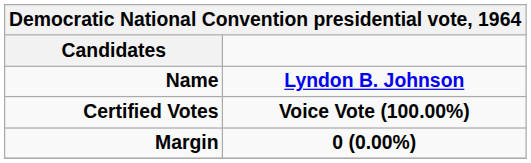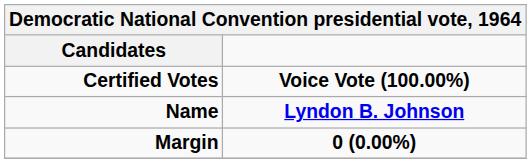 <table border='1px' class="wikitable" style="text-align:center;">
 <tr>
 <th colspan=2>Democratic National Convention presidential vote, 1964</th>
 </tr>
 <tr>
 <th colspan=1><strong>Candidates</strong></th>
 <td></td>
 </tr>
 <tr>
+<td align=right><strong>Certified Votes</strong></td>
+<td><strong> Voice Vote (100.00%)</strong></td>
+</tr>
+<tr>
 <td align=right><strong>Name</strong></td>
 <td><strong><a href='#'>Lyndon B. Johnson</a></strong></td>
-</tr>
-<tr>
-<td align=right><strong>Certified Votes</strong></td>
-<td><strong> Voice Vote (100.00%)</strong></td>
 </tr>
 <tr>
 <td align=right><strong>Margin</strong></td>
 <td><strong>0 (0.00%)</strong></td>
 </tr>
 <tr>
 </tr>
 </table>
